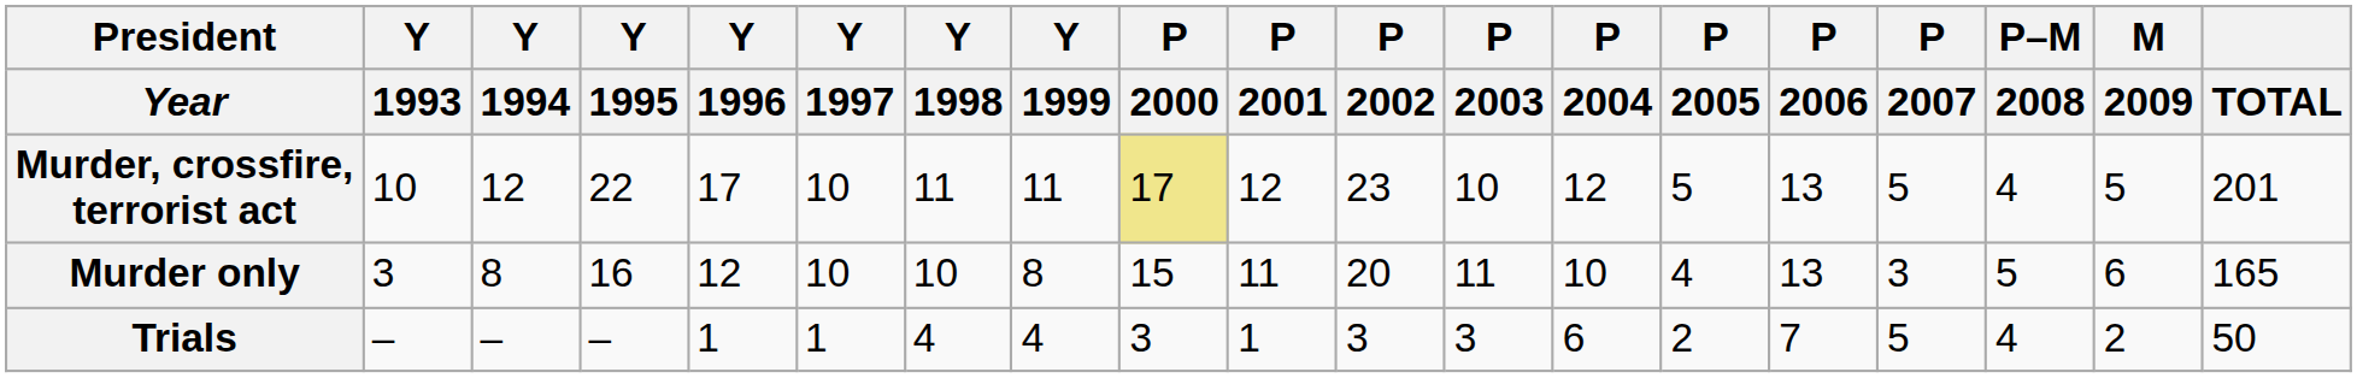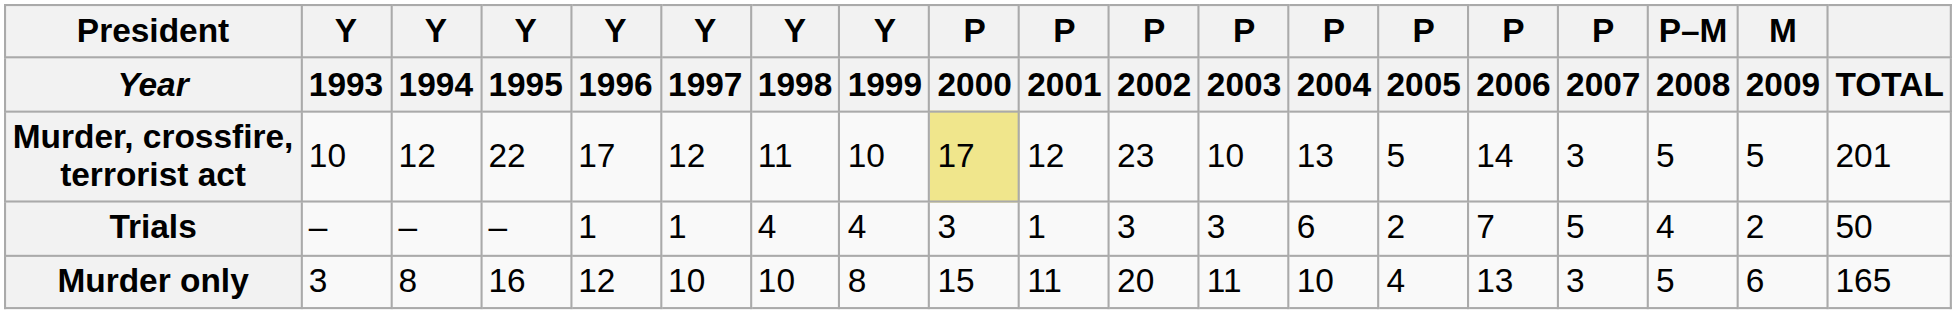 <table class="wikitable">
 <tr>
 <th>President</th>
 <th>Y</th>
 <th>Y</th>
 <th>Y</th>
 <th>Y</th>
 <th>Y</th>
 <th>Y</th>
 <th>Y</th>
 <th>P</th>
 <th>P</th>
 <th>P</th>
 <th>P</th>
 <th>P</th>
 <th>P</th>
 <th>P</th>
 <th>P</th>
 <th>P–M</th>
 <th>M</th>
 <th></th>
 </tr>
 <tr>
 <th><em>Year</em></th>
 <th>1993</th>
 <th>1994</th>
 <th>1995</th>
 <th>1996</th>
 <th>1997</th>
 <th>1998</th>
 <th>1999</th>
 <th>2000</th>
 <th>2001</th>
 <th>2002</th>
 <th>2003</th>
 <th>2004</th>
 <th>2005</th>
 <th>2006</th>
 <th>2007</th>
 <th>2008</th>
 <th>2009</th>
 <th>TOTAL</th>
 </tr>
 <tr>
 <th>Murder, crossfire,<br>terrorist act</th>
 <td>10</td>
 <td>12</td>
 <td>22</td>
 <td>17</td>
+<td>12</td>
+<td>11</td>
 <td>10</td>
-<td>11</td>
-<td>11</td>
 <td style="background: khaki;">17</td>
 <td>12</td>
 <td>23</td>
 <td>10</td>
-<td>12</td>
-<td>5</td>
 <td>13</td>
 <td>5</td>
-<td>4</td>
+<td>14</td>
+<td>3</td>
+<td>5</td>
 <td>5</td>
 <td>201</td>
+</tr>
+<tr>
+<th>Trials</th>
+<td>–</td>
+<td>–</td>
+<td>–</td>
+<td>1</td>
+<td>1</td>
+<td>4</td>
+<td>4</td>
+<td>3</td>
+<td>1</td>
+<td>3</td>
+<td>3</td>
+<td>6</td>
+<td>2</td>
+<td>7</td>
+<td>5</td>
+<td>4</td>
+<td>2</td>
+<td>50</td>
 </tr>
 <tr>
 <th>Murder only</th>
 <td>3</td>
 <td>8</td>
 <td>16</td>
 <td>12</td>
 <td>10</td>
 <td>10</td>
 <td>8</td>
 <td>15</td>
 <td>11</td>
 <td>20</td>
 <td>11</td>
 <td>10</td>
 <td>4</td>
 <td>13</td>
 <td>3</td>
 <td>5</td>
 <td>6</td>
 <td>165</td>
 </tr>
-<tr>
-<th>Trials</th>
-<td>–</td>
-<td>–</td>
-<td>–</td>
-<td>1</td>
-<td>1</td>
-<td>4</td>
-<td>4</td>
-<td>3</td>
-<td>1</td>
-<td>3</td>
-<td>3</td>
-<td>6</td>
-<td>2</td>
-<td>7</td>
-<td>5</td>
-<td>4</td>
-<td>2</td>
-<td>50</td>
-</tr>
 </table>
